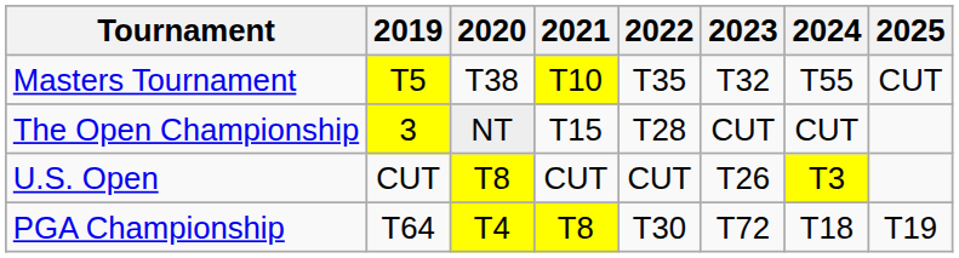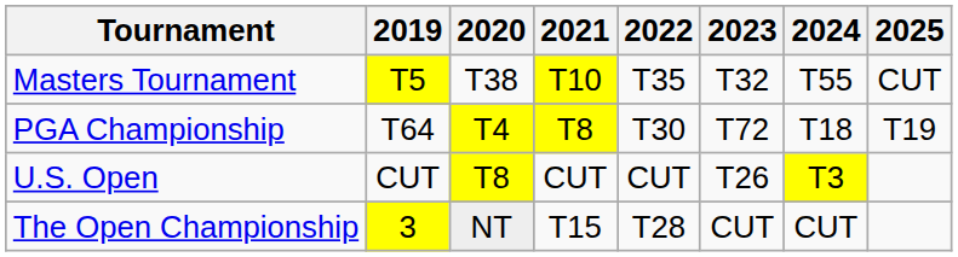 <table class="wikitable" style="font-size:95%;text-align:center;">
 <tr>
 <th>Tournament</th>
 <th>2019</th>
 <th>2020</th>
 <th>2021</th>
 <th>2022</th>
 <th>2023</th>
 <th>2024</th>
 <th>2025</th>
 </tr>
 <tr>
 <td align=left><a href='#'>Masters Tournament</a></td>
 <td style="background:yellow;">T5</td>
 <td>T38</td>
 <td style="background:yellow;">T10</td>
 <td>T35</td>
 <td>T32</td>
 <td>T55</td>
 <td>CUT</td>
 </tr>
 <tr>
-<td align=left><a href='#'>The Open Championship</a></td>
-<td style="background:yellow;">3</td>
-<td style="background:#eeeeee;">NT</td>
-<td>T15</td>
-<td>T28</td>
-<td>CUT</td>
-<td>CUT</td>
-<td></td>
+<td align=left><a href='#'>PGA Championship</a></td>
+<td>T64</td>
+<td style="background:yellow;">T4</td>
+<td style="background:yellow;">T8</td>
+<td>T30</td>
+<td>T72</td>
+<td>T18</td>
+<td>T19</td>
 </tr>
 <tr>
 <td align=left><a href='#'>U.S. Open</a></td>
 <td>CUT</td>
 <td style="background:yellow;">T8</td>
 <td>CUT</td>
 <td>CUT</td>
 <td>T26</td>
 <td style="background:yellow;">T3</td>
 <td></td>
 </tr>
 <tr>
-<td align=left><a href='#'>PGA Championship</a></td>
-<td>T64</td>
-<td style="background:yellow;">T4</td>
-<td style="background:yellow;">T8</td>
-<td>T30</td>
-<td>T72</td>
-<td>T18</td>
-<td>T19</td>
+<td align=left><a href='#'>The Open Championship</a></td>
+<td style="background:yellow;">3</td>
+<td style="background:#eeeeee;">NT</td>
+<td>T15</td>
+<td>T28</td>
+<td>CUT</td>
+<td>CUT</td>
+<td></td>
 </tr>
 </table>
